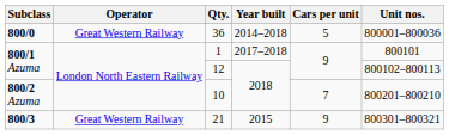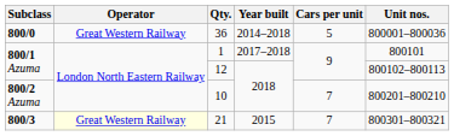 <table class="wikitable">
 <tr>
 <th>Subclass</th>
 <th>Operator</th>
 <th>Qty.</th>
 <th>Year built</th>
 <th>Cars per unit</th>
 <th>Unit nos.</th>
 </tr>
 <tr>
 <td><strong>800/0</strong><br></td>
 <td align=center><a href='#'>Great Western Railway</a></td>
 <td align=center>36</td>
 <td align="center">2014–2018</td>
 <td align=center>5</td>
 <td align=center>800001–800036</td>
 </tr>
 <tr>
 <td rowspan="2"><strong>800/1</strong><br><em>Azuma</em></td>
 <td rowspan="3" align="center"><a href='#'>London North Eastern Railway</a></td>
 <td align=center>1</td>
 <td align="center">2017–2018</td>
 <td rowspan="2" align="center">9</td>
 <td align="center">800101</td>
 </tr>
 <tr>
 <td align="center">12</td>
 <td rowspan="2" align="center">2018</td>
 <td align="center">800102–800113</td>
 </tr>
 <tr>
 <td><strong>800/2</strong><br><em>Azuma</em></td>
 <td align="center">10</td>
 <td align="center">7</td>
 <td align="center">800201–800210</td>
 </tr>
 <tr>
 <td><strong>800/3</strong><br></td>
-<td align="center"><a href='#'>Great Western Railway</a></td>
+<td align="center" style="background: lightyellow;"><a href='#'>Great Western Railway</a></td>
 <td align="center">21</td>
 <td align="center">2015</td>
-<td align="center">9</td>
+<td align="center">7</td>
 <td align="center">800301–800321</td>
 </tr>
 </table>
